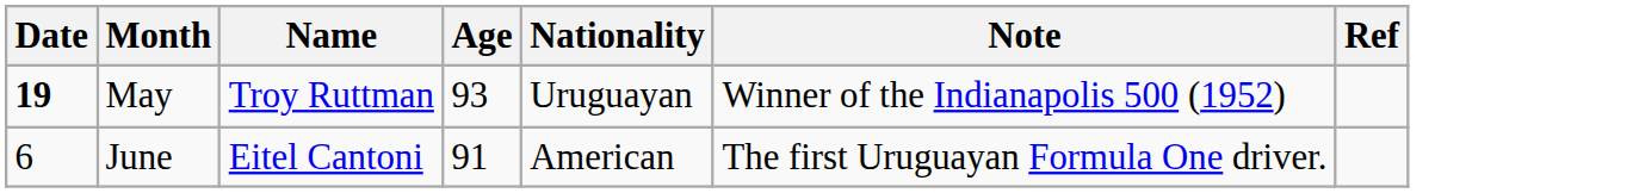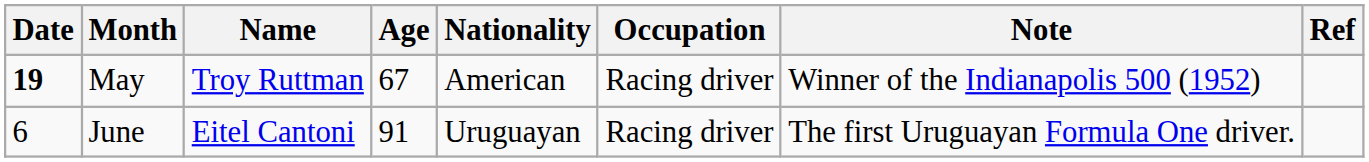 <table class="wikitable" style="font-size:85%;">
 <tr>
 <th>Date</th>
 <th>Month</th>
 <th>Name</th>
 <th>Age</th>
 <th>Nationality</th>
+<th>Occupation</th>
 <th>Note</th>
 <th>Ref</th>
 </tr>
 <tr>
 <td><strong>19</strong></td>
 <td>May</td>
 <td><a href='#'>Troy Ruttman</a></td>
-<td>93</td>
-<td>Uruguayan</td>
+<td>67</td>
+<td>American</td>
+<td>Racing driver</td>
 <td>Winner of the <a href='#'>Indianapolis 500</a> (<a href='#'>1952</a>)</td>
 <td></td>
 </tr>
 <tr>
 <td>6</td>
 <td>June</td>
 <td><a href='#'>Eitel Cantoni</a></td>
 <td>91</td>
-<td>American</td>
+<td>Uruguayan</td>
+<td>Racing driver</td>
 <td>The first Uruguayan <a href='#'>Formula One</a> driver.</td>
 <td></td>
 </tr>
 </table>
